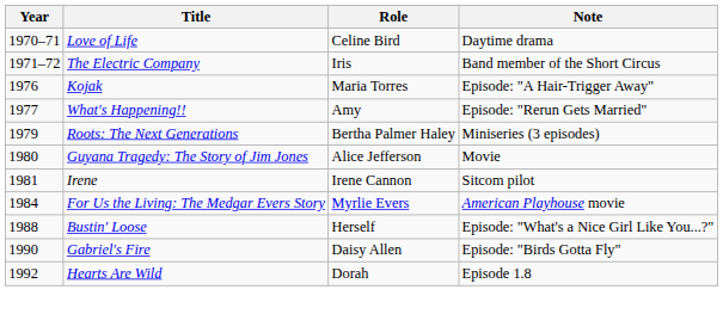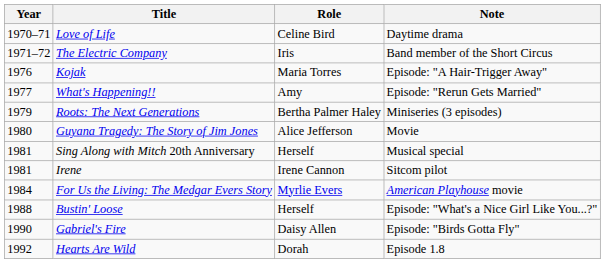 <table class="wikitable sortable">
 <tr>
 <th>Year</th>
 <th>Title</th>
 <th>Role</th>
 <th class="unsortable">Note</th>
 </tr>
 <tr>
 <td>1970–71</td>
 <td><em><a href='#'>Love of Life</a></em></td>
 <td>Celine Bird</td>
 <td>Daytime drama</td>
 </tr>
 <tr>
 <td>1971–72</td>
 <td><em><a href='#'>The Electric Company</a></em></td>
 <td>Iris</td>
 <td>Band member of the Short Circus</td>
 </tr>
 <tr>
 <td>1976</td>
 <td><em><a href='#'>Kojak</a></em></td>
 <td>Maria Torres</td>
 <td>Episode: "A Hair-Trigger Away"</td>
 </tr>
 <tr>
 <td>1977</td>
 <td><em><a href='#'>What's Happening!!</a></em></td>
 <td>Amy</td>
 <td>Episode: "Rerun Gets Married"</td>
 </tr>
 <tr>
 <td>1979</td>
 <td><em><a href='#'>Roots: The Next Generations</a></em></td>
 <td>Bertha Palmer Haley</td>
 <td>Miniseries (3 episodes)</td>
 </tr>
 <tr>
 <td>1980</td>
 <td><em><a href='#'>Guyana Tragedy: The Story of Jim Jones</a></em></td>
 <td>Alice Jefferson</td>
 <td>Movie</td>
 </tr>
 <tr>
 <td>1981</td>
+<td><em>Sing Along with Mitch</em> 20th Anniversary</td>
+<td>Herself</td>
+<td>Musical special</td>
+</tr>
+<tr>
+<td>1981</td>
 <td><em>Irene</em></td>
 <td>Irene Cannon</td>
 <td>Sitcom pilot</td>
 </tr>
 <tr>
 <td>1984</td>
 <td><em><a href='#'>For Us the Living: The Medgar Evers Story</a></em></td>
 <td><a href='#'>Myrlie Evers</a></td>
 <td><em><a href='#'>American Playhouse</a></em> movie</td>
 </tr>
 <tr>
 <td>1988</td>
 <td><em><a href='#'>Bustin' Loose</a></em></td>
 <td>Herself</td>
 <td>Episode: "What's a Nice Girl Like You...?"</td>
 </tr>
 <tr>
 <td>1990</td>
 <td><em><a href='#'>Gabriel's Fire</a></em></td>
 <td>Daisy Allen</td>
 <td>Episode: "Birds Gotta Fly"</td>
 </tr>
 <tr>
 <td>1992</td>
 <td><em><a href='#'>Hearts Are Wild</a></em></td>
 <td>Dorah</td>
 <td>Episode 1.8</td>
 </tr>
 </table>
